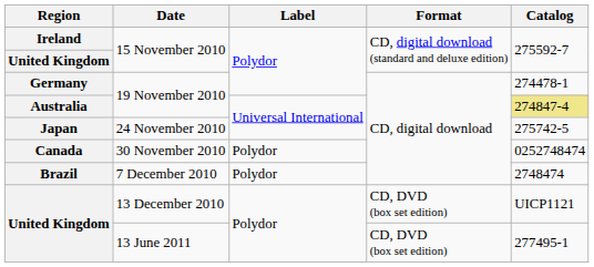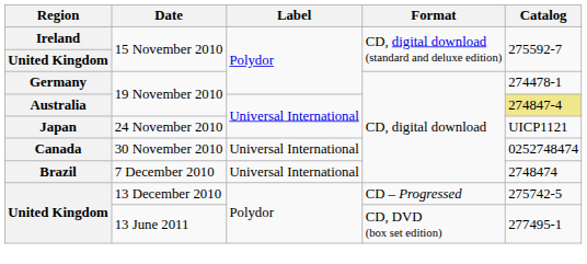 <table class="wikitable plainrowheaders">
 <tr>
 <th>Region</th>
 <th>Date</th>
 <th>Label</th>
 <th>Format</th>
 <th>Catalog</th>
 </tr>
 <tr>
 <th scope="row">Ireland</th>
 <td rowspan="2">15 November 2010</td>
 <td rowspan="3"><a href='#'>Polydor</a></td>
 <td rowspan="2">CD, <a href='#'>digital download</a><br><small>(standard and deluxe edition)</small></td>
 <td rowspan="2">275592-7</td>
 </tr>
 <tr>
 <th scope="row">United Kingdom</th>
 </tr>
 <tr>
 <th scope="row">Germany</th>
 <td rowspan="2">19 November 2010</td>
 <td rowspan="5">CD, digital download</td>
 <td>274478-1</td>
 </tr>
 <tr>
 <th scope="row">Australia</th>
 <td rowspan="2"><a href='#'>Universal International</a></td>
 <td style="background: khaki;">274847-4</td>
 </tr>
 <tr>
 <th scope="row">Japan</th>
 <td>24 November 2010</td>
-<td>275742-5</td>
+<td>UICP1121</td>
 </tr>
 <tr>
 <th scope="row">Canada</th>
 <td>30 November 2010</td>
-<td>Polydor</td>
+<td>Universal International</td>
 <td>0252748474</td>
 </tr>
 <tr>
 <th scope="row">Brazil</th>
 <td>7 December 2010</td>
-<td>Polydor</td>
+<td>Universal International</td>
 <td>2748474</td>
 </tr>
 <tr>
 <th scope="row" rowspan="2">United Kingdom</th>
 <td>13 December 2010</td>
 <td rowspan="2">Polydor</td>
-<td>CD, DVD<br><small>(box set edition)</small></td>
-<td>UICP1121</td>
+<td>CD – <em>Progressed</em></td>
+<td>275742-5</td>
 </tr>
 <tr>
 <td>13 June 2011</td>
 <td>CD, DVD<br><small>(box set edition)</small></td>
 <td>277495-1</td>
 </tr>
 </table>
